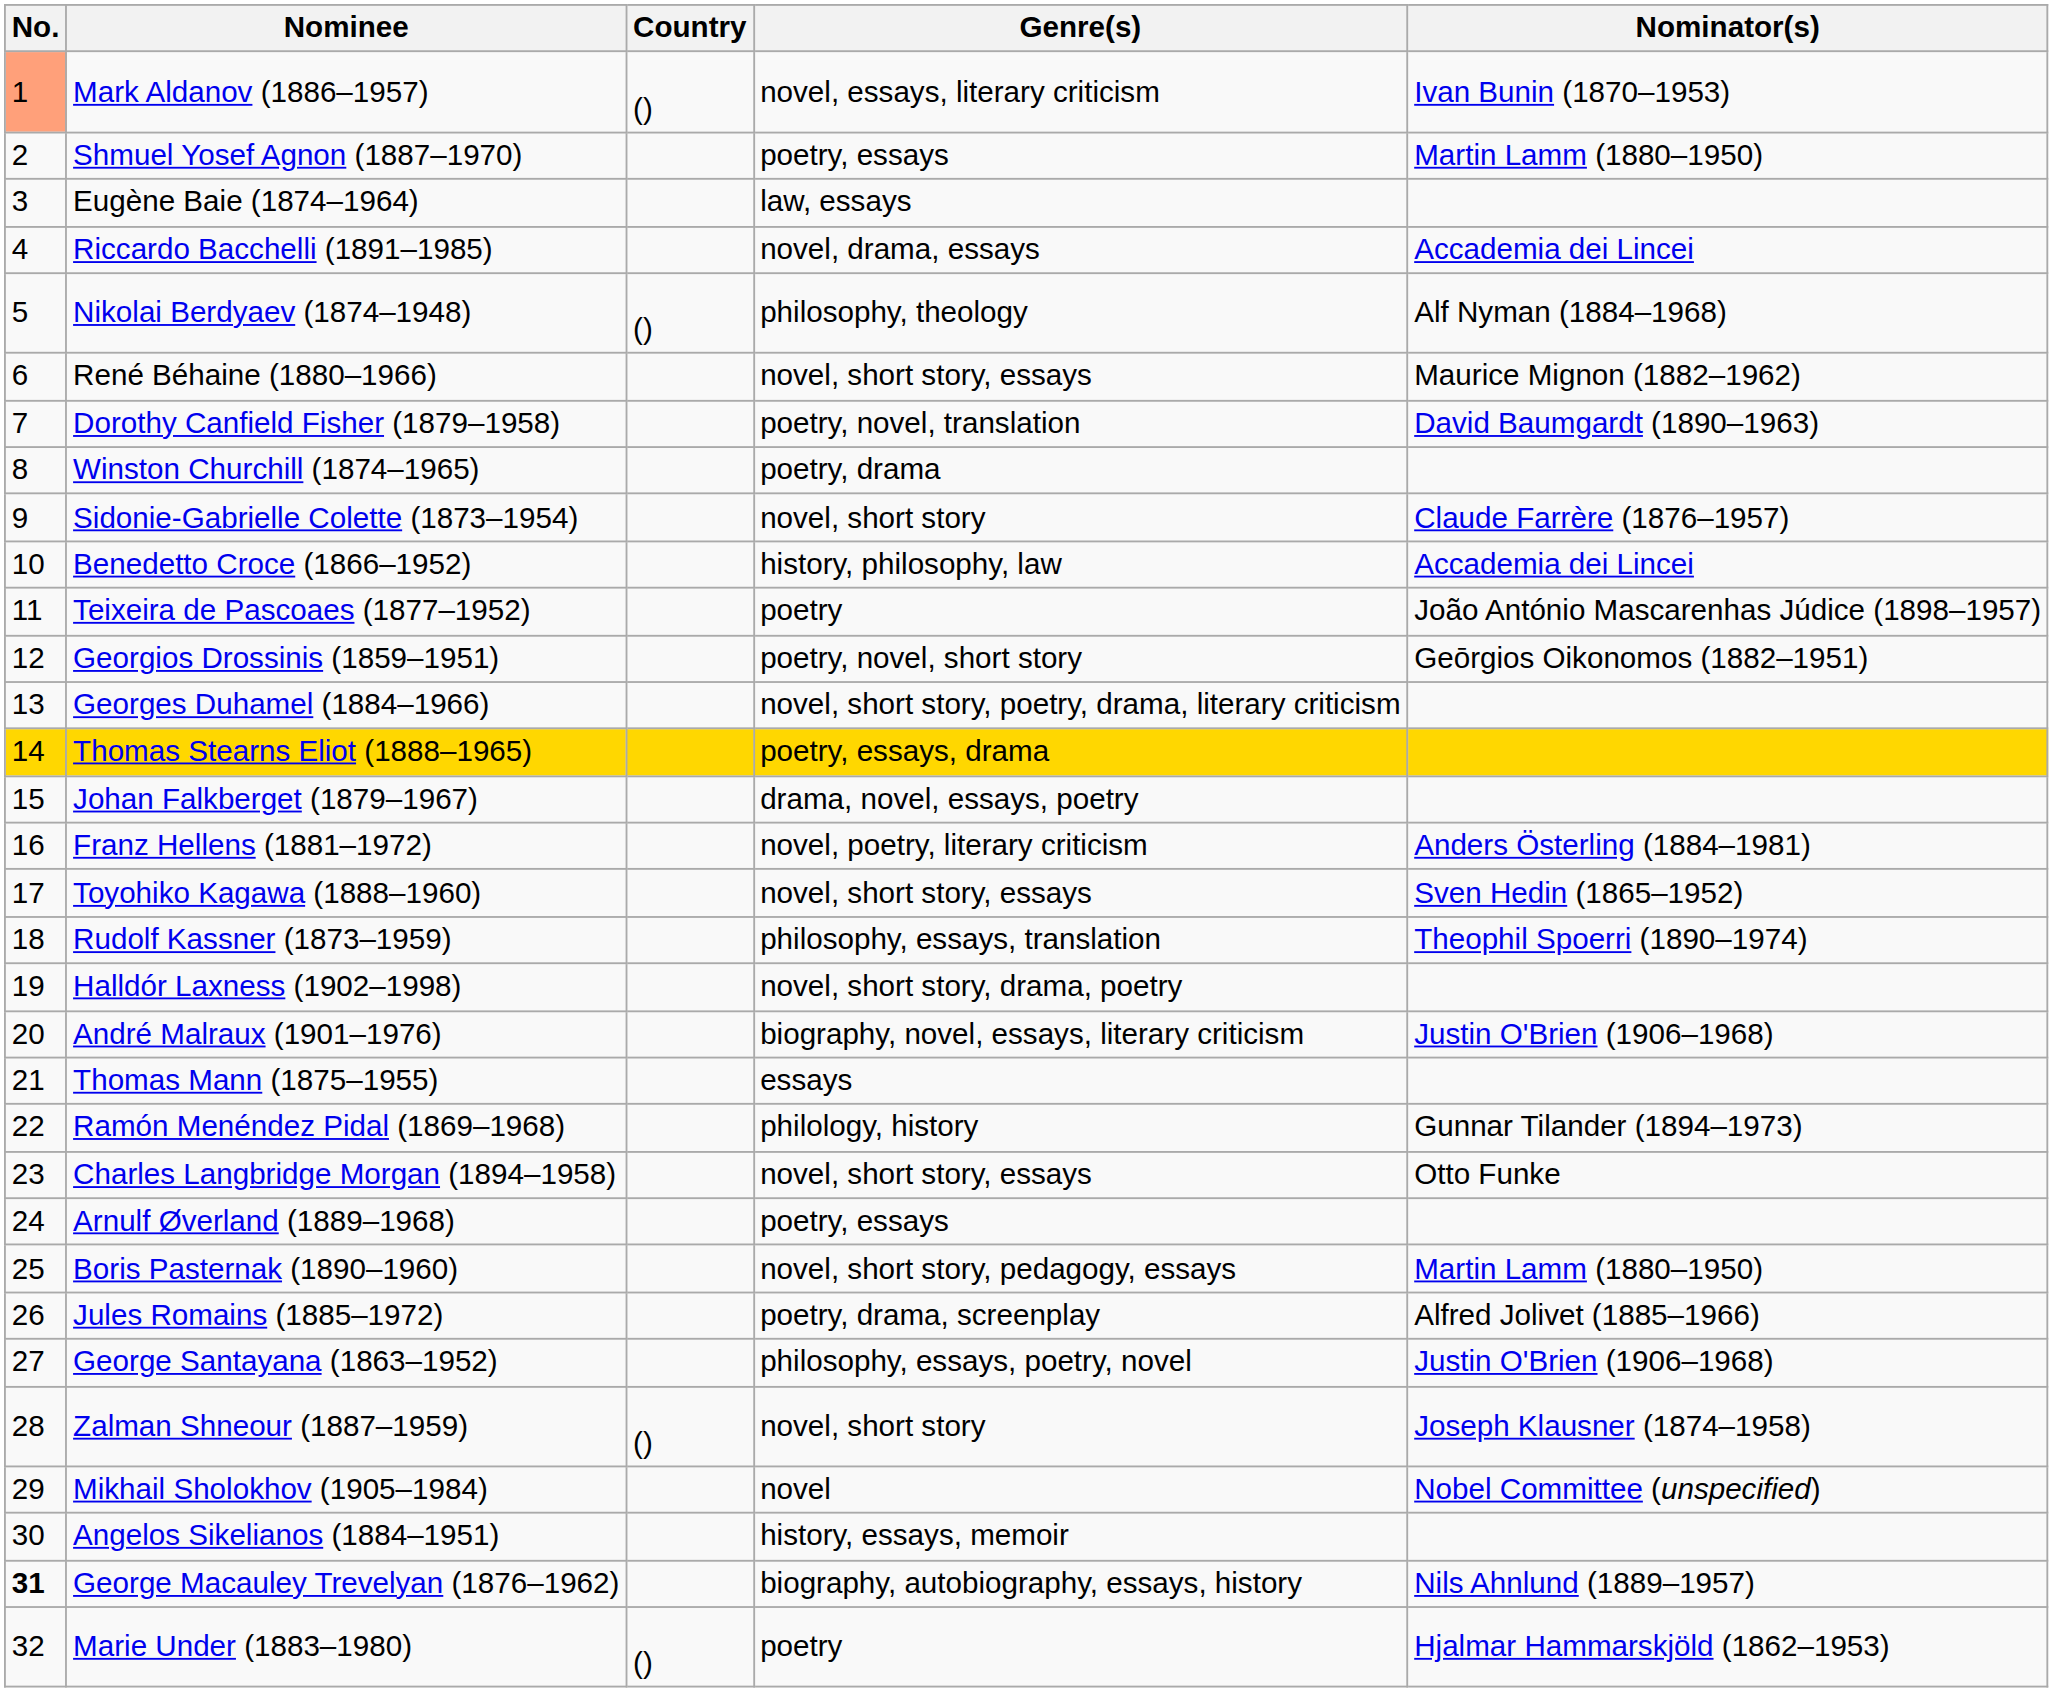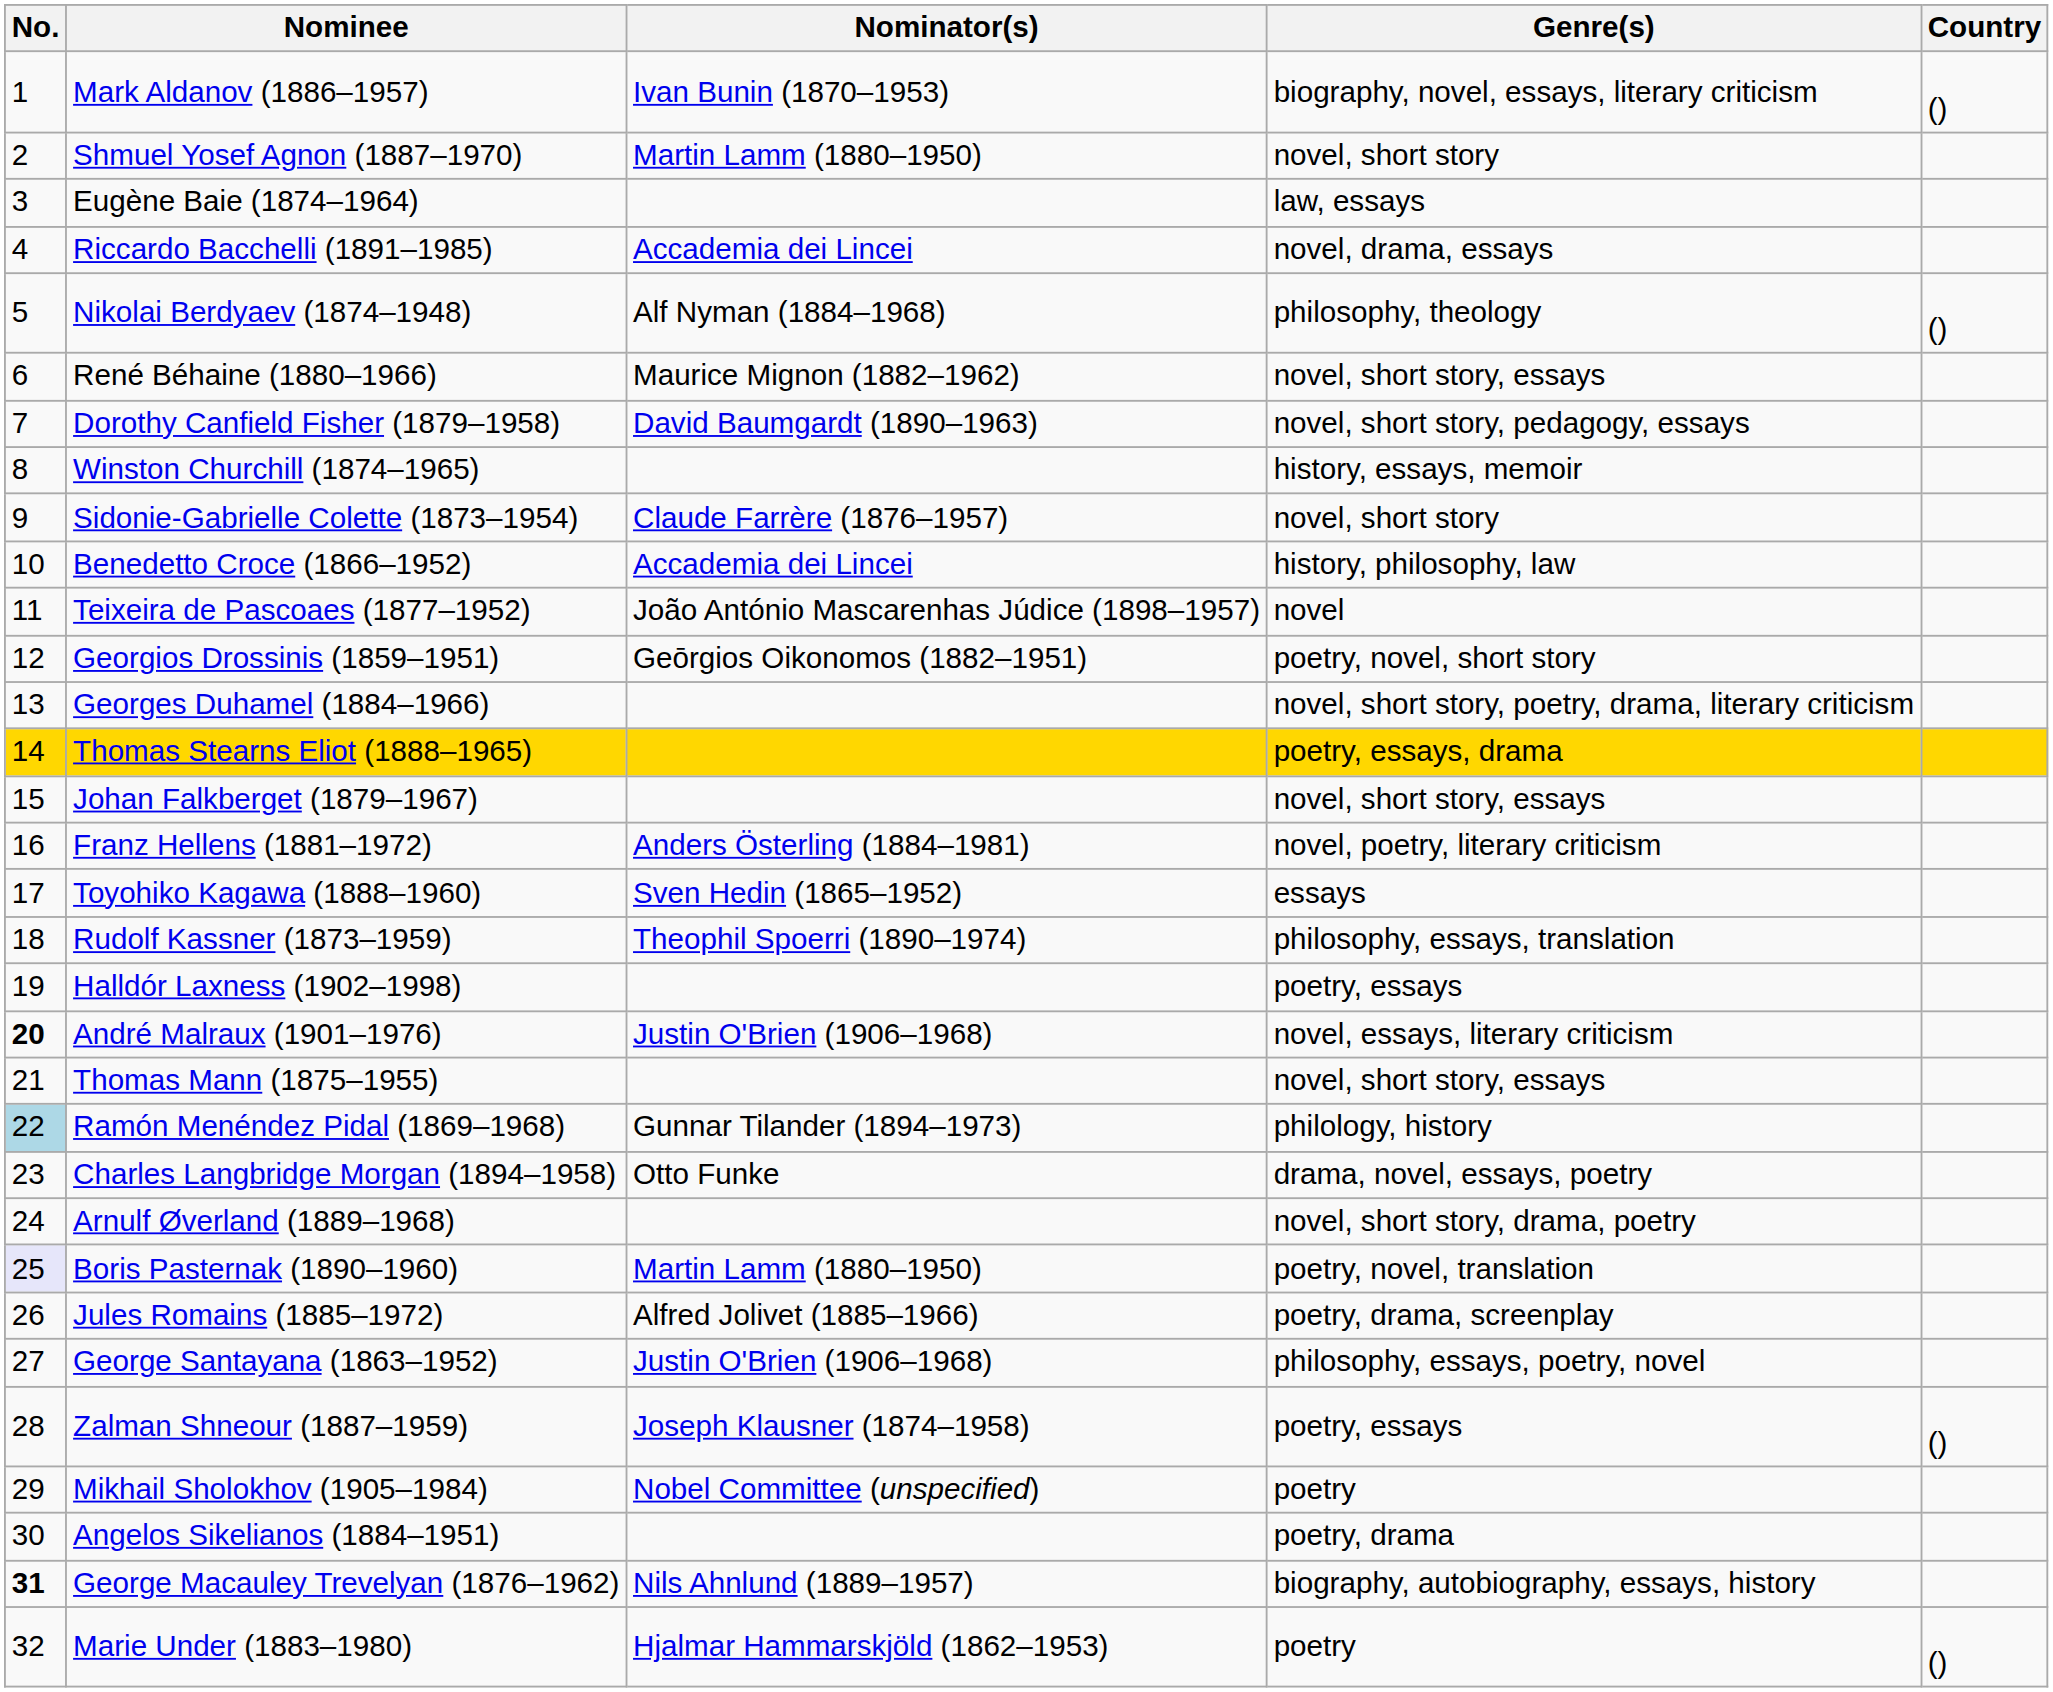 <table class="sortable wikitable mw-collapsible">
 <tr>
 <th scope=col>No.</th>
 <th scope=col>Nominee</th>
+<th scope=col>Nominator(s)</th>
+<th scope=col>Genre(s)</th>
 <th scope=col>Country</th>
-<th scope=col>Genre(s)</th>
-<th scope=col>Nominator(s)</th>
 </tr>
 <tr>
-<td style="background: lightsalmon;">1</td>
+<td>1</td>
 <td><a href='#'>Mark Aldanov</a> (1886–1957)</td>
+<td> <a href='#'>Ivan Bunin</a> (1870–1953)</td>
+<td>biography, novel, essays, literary criticism</td>
 <td><br>()<br></td>
-<td>novel, essays, literary criticism</td>
-<td> <a href='#'>Ivan Bunin</a> (1870–1953)</td>
 </tr>
 <tr>
 <td>2</td>
 <td><a href='#'>Shmuel Yosef Agnon</a> (1887–1970)</td>
+<td><a href='#'>Martin Lamm</a> (1880–1950)</td>
+<td>novel, short story</td>
 <td></td>
-<td>poetry, essays</td>
-<td><a href='#'>Martin Lamm</a> (1880–1950)</td>
 </tr>
 <tr>
 <td>3</td>
 <td>Eugène Baie (1874–1964)</td>
 <td></td>
 <td>law, essays</td>
 <td></td>
 </tr>
 <tr>
 <td>4</td>
 <td><a href='#'>Riccardo Bacchelli</a> (1891–1985)</td>
+<td><a href='#'>Accademia dei Lincei</a></td>
+<td>novel, drama, essays</td>
 <td></td>
-<td>novel, drama, essays</td>
-<td><a href='#'>Accademia dei Lincei</a></td>
 </tr>
 <tr>
 <td>5</td>
 <td><a href='#'>Nikolai Berdyaev</a> (1874–1948)</td>
+<td>Alf Nyman (1884–1968)</td>
+<td>philosophy, theology</td>
 <td><br>()</td>
-<td>philosophy, theology</td>
-<td>Alf Nyman (1884–1968)</td>
 </tr>
 <tr>
 <td>6</td>
 <td>René Béhaine (1880–1966)</td>
+<td>Maurice Mignon (1882–1962)</td>
+<td>novel, short story, essays</td>
 <td></td>
-<td>novel, short story, essays</td>
-<td>Maurice Mignon (1882–1962)</td>
 </tr>
 <tr>
 <td>7</td>
 <td><a href='#'>Dorothy Canfield Fisher</a> (1879–1958)</td>
+<td><a href='#'>David Baumgardt</a> (1890–1963)</td>
+<td>novel, short story, pedagogy, essays</td>
 <td></td>
-<td>poetry, novel, translation</td>
-<td><a href='#'>David Baumgardt</a> (1890–1963)</td>
 </tr>
 <tr>
 <td>8</td>
 <td><a href='#'>Winston Churchill</a> (1874–1965)</td>
 <td></td>
-<td>poetry, drama</td>
+<td>history, essays, memoir</td>
 <td></td>
 </tr>
 <tr>
 <td>9</td>
 <td><a href='#'>Sidonie-Gabrielle Colette</a> (1873–1954)</td>
+<td><a href='#'>Claude Farrère</a> (1876–1957)</td>
+<td>novel, short story</td>
 <td></td>
-<td>novel, short story</td>
-<td><a href='#'>Claude Farrère</a> (1876–1957)</td>
 </tr>
 <tr>
 <td>10</td>
 <td><a href='#'>Benedetto Croce</a> (1866–1952)</td>
+<td><a href='#'>Accademia dei Lincei</a></td>
+<td>history, philosophy, law</td>
 <td></td>
-<td>history, philosophy, law</td>
-<td><a href='#'>Accademia dei Lincei</a></td>
 </tr>
 <tr>
 <td>11</td>
 <td><a href='#'>Teixeira de Pascoaes</a> (1877–1952)</td>
+<td>João António Mascarenhas Júdice (1898–1957)</td>
+<td>novel</td>
 <td></td>
-<td>poetry</td>
-<td>João António Mascarenhas Júdice (1898–1957)</td>
 </tr>
 <tr>
 <td>12</td>
 <td><a href='#'>Georgios Drossinis</a> (1859–1951)</td>
+<td>Geōrgios Oikonomos (1882–1951)</td>
+<td>poetry, novel, short story</td>
 <td></td>
-<td>poetry, novel, short story</td>
-<td>Geōrgios Oikonomos (1882–1951)</td>
 </tr>
 <tr>
 <td>13</td>
 <td><a href='#'>Georges Duhamel</a> (1884–1966)</td>
 <td></td>
 <td>novel, short story, poetry, drama, literary criticism</td>
 <td></td>
 </tr>
 <tr>
 <td style="background:gold;white-space:nowrap">14</td>
 <td style="background:gold;white-space:nowrap"><a href='#'>Thomas Stearns Eliot</a> (1888–1965)</td>
+<td style="background:gold;white-space:nowrap"></td>
+<td style="background:gold;white-space:nowrap">poetry, essays, drama</td>
 <td style="background:gold;white-space:nowrap"><br></td>
-<td style="background:gold;white-space:nowrap">poetry, essays, drama</td>
-<td style="background:gold;white-space:nowrap"></td>
 </tr>
 <tr>
 <td>15</td>
 <td><a href='#'>Johan Falkberget</a> (1879–1967)</td>
 <td></td>
-<td>drama, novel, essays, poetry</td>
+<td>novel, short story, essays</td>
 <td></td>
 </tr>
 <tr>
 <td>16</td>
 <td><a href='#'>Franz Hellens</a> (1881–1972)</td>
+<td><a href='#'>Anders Österling</a> (1884–1981)</td>
+<td>novel, poetry, literary criticism</td>
 <td></td>
-<td>novel, poetry, literary criticism</td>
-<td><a href='#'>Anders Österling</a> (1884–1981)</td>
 </tr>
 <tr>
 <td>17</td>
 <td><a href='#'>Toyohiko Kagawa</a> (1888–1960)</td>
+<td><a href='#'>Sven Hedin</a> (1865–1952)</td>
+<td>essays</td>
 <td></td>
-<td>novel, short story, essays</td>
-<td><a href='#'>Sven Hedin</a> (1865–1952)</td>
 </tr>
 <tr>
 <td>18</td>
 <td><a href='#'>Rudolf Kassner</a> (1873–1959)</td>
+<td><a href='#'>Theophil Spoerri</a> (1890–1974)</td>
+<td>philosophy, essays, translation</td>
 <td></td>
-<td>philosophy, essays, translation</td>
-<td><a href='#'>Theophil Spoerri</a> (1890–1974)</td>
 </tr>
 <tr>
 <td>19</td>
 <td><a href='#'>Halldór Laxness</a> (1902–1998)</td>
 <td></td>
-<td>novel, short story, drama, poetry</td>
+<td>poetry, essays</td>
 <td></td>
 </tr>
 <tr>
-<td>20</td>
+<td><strong>20</strong></td>
 <td><a href='#'>André Malraux</a> (1901–1976)</td>
+<td><a href='#'>Justin O'Brien</a> (1906–1968)</td>
+<td>novel, essays, literary criticism</td>
 <td></td>
-<td>biography, novel, essays, literary criticism</td>
-<td><a href='#'>Justin O'Brien</a> (1906–1968)</td>
 </tr>
 <tr>
 <td>21</td>
 <td><a href='#'>Thomas Mann</a> (1875–1955)</td>
 <td></td>
-<td>essays</td>
+<td>novel, short story, essays</td>
 <td></td>
 </tr>
 <tr>
-<td>22</td>
+<td style="background: lightblue;">22</td>
 <td><a href='#'>Ramón Menéndez Pidal</a> (1869–1968)</td>
+<td>Gunnar Tilander (1894–1973)</td>
+<td>philology, history</td>
 <td></td>
-<td>philology, history</td>
-<td>Gunnar Tilander (1894–1973)</td>
 </tr>
 <tr>
 <td>23</td>
 <td><a href='#'>Charles Langbridge Morgan</a> (1894–1958)</td>
+<td>Otto Funke</td>
+<td>drama, novel, essays, poetry</td>
 <td></td>
-<td>novel, short story, essays</td>
-<td>Otto Funke</td>
 </tr>
 <tr>
 <td>24</td>
 <td><a href='#'>Arnulf Øverland</a> (1889–1968)</td>
 <td></td>
-<td>poetry, essays</td>
+<td>novel, short story, drama, poetry</td>
 <td></td>
 </tr>
 <tr>
-<td>25</td>
+<td style="background: lavender;">25</td>
 <td><a href='#'>Boris Pasternak</a> (1890–1960)</td>
+<td><a href='#'>Martin Lamm</a> (1880–1950)</td>
+<td>poetry, novel, translation</td>
 <td></td>
-<td>novel, short story, pedagogy, essays</td>
-<td><a href='#'>Martin Lamm</a> (1880–1950)</td>
 </tr>
 <tr>
 <td>26</td>
 <td><a href='#'>Jules Romains</a> (1885–1972)</td>
+<td>Alfred Jolivet (1885–1966)</td>
+<td>poetry, drama, screenplay</td>
 <td></td>
-<td>poetry, drama, screenplay</td>
-<td>Alfred Jolivet (1885–1966)</td>
 </tr>
 <tr>
 <td>27</td>
 <td><a href='#'>George Santayana</a> (1863–1952)</td>
+<td><a href='#'>Justin O'Brien</a> (1906–1968)</td>
+<td>philosophy, essays, poetry, novel</td>
 <td><br></td>
-<td>philosophy, essays, poetry, novel</td>
-<td><a href='#'>Justin O'Brien</a> (1906–1968)</td>
 </tr>
 <tr>
 <td>28</td>
 <td><a href='#'>Zalman Shneour</a> (1887–1959)</td>
+<td><a href='#'>Joseph Klausner</a> (1874–1958)</td>
+<td>poetry, essays</td>
 <td><br>()<br></td>
-<td>novel, short story</td>
-<td><a href='#'>Joseph Klausner</a> (1874–1958)</td>
 </tr>
 <tr>
 <td>29</td>
 <td><a href='#'>Mikhail Sholokhov</a> (1905–1984)</td>
+<td><a href='#'>Nobel Committee</a> (<em>unspecified</em>)</td>
+<td>poetry</td>
 <td></td>
-<td>novel</td>
-<td><a href='#'>Nobel Committee</a> (<em>unspecified</em>)</td>
 </tr>
 <tr>
 <td>30</td>
 <td><a href='#'>Angelos Sikelianos</a> (1884–1951)</td>
 <td></td>
-<td>history, essays, memoir</td>
+<td>poetry, drama</td>
 <td></td>
 </tr>
 <tr>
 <td><strong>31</strong></td>
 <td><a href='#'>George Macauley Trevelyan</a> (1876–1962)</td>
+<td><a href='#'>Nils Ahnlund</a> (1889–1957)</td>
+<td>biography, autobiography, essays, history</td>
 <td></td>
-<td>biography, autobiography, essays, history</td>
-<td><a href='#'>Nils Ahnlund</a> (1889–1957)</td>
 </tr>
 <tr>
 <td>32</td>
 <td><a href='#'>Marie Under</a> (1883–1980)</td>
+<td><a href='#'>Hjalmar Hammarskjöld</a> (1862–1953)</td>
+<td>poetry</td>
 <td><br>()</td>
-<td>poetry</td>
-<td><a href='#'>Hjalmar Hammarskjöld</a> (1862–1953)</td>
 </tr>
 </table>
